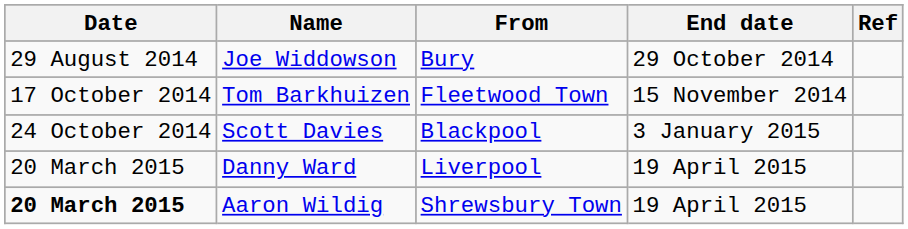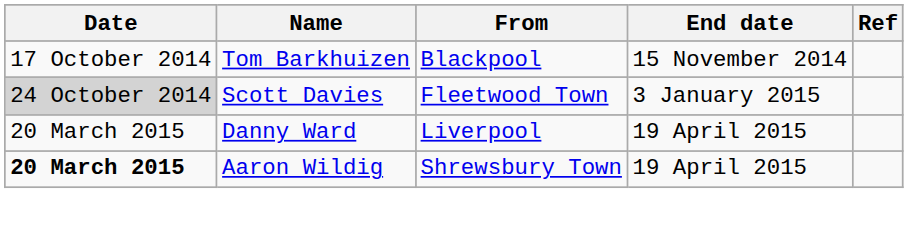 <table class="wikitable sortable plainrowheaders">
 <tr>
 <th scope=col>Date</th>
 <th scope=col>Name</th>
 <th scope=col>From</th>
 <th scope=col>End date</th>
 <th scope=col class=unsortable>Ref</th>
 </tr>
 <tr>
-<td>29 August 2014</td>
-<td> <a href='#'>Joe Widdowson</a></td>
-<td> <a href='#'>Bury</a></td>
-<td>29 October 2014</td>
-<td></td>
-</tr>
-<tr>
 <td>17 October 2014</td>
 <td> <a href='#'>Tom Barkhuizen</a></td>
-<td> <a href='#'>Fleetwood Town</a></td>
+<td> <a href='#'>Blackpool</a></td>
 <td>15 November 2014</td>
 <td></td>
 </tr>
 <tr>
-<td>24 October 2014</td>
+<td style="background: lightgrey;">24 October 2014</td>
 <td> <a href='#'>Scott Davies</a></td>
-<td> <a href='#'>Blackpool</a></td>
+<td> <a href='#'>Fleetwood Town</a></td>
 <td>3 January 2015</td>
 <td></td>
 </tr>
 <tr>
 <td>20 March 2015</td>
 <td> <a href='#'>Danny Ward</a></td>
 <td> <a href='#'>Liverpool</a></td>
 <td>19 April 2015</td>
 <td></td>
 </tr>
 <tr>
 <td><strong>20 March 2015</strong></td>
 <td> <a href='#'>Aaron Wildig</a></td>
 <td> <a href='#'>Shrewsbury Town</a></td>
 <td>19 April 2015</td>
 <td></td>
 </tr>
 </table>
